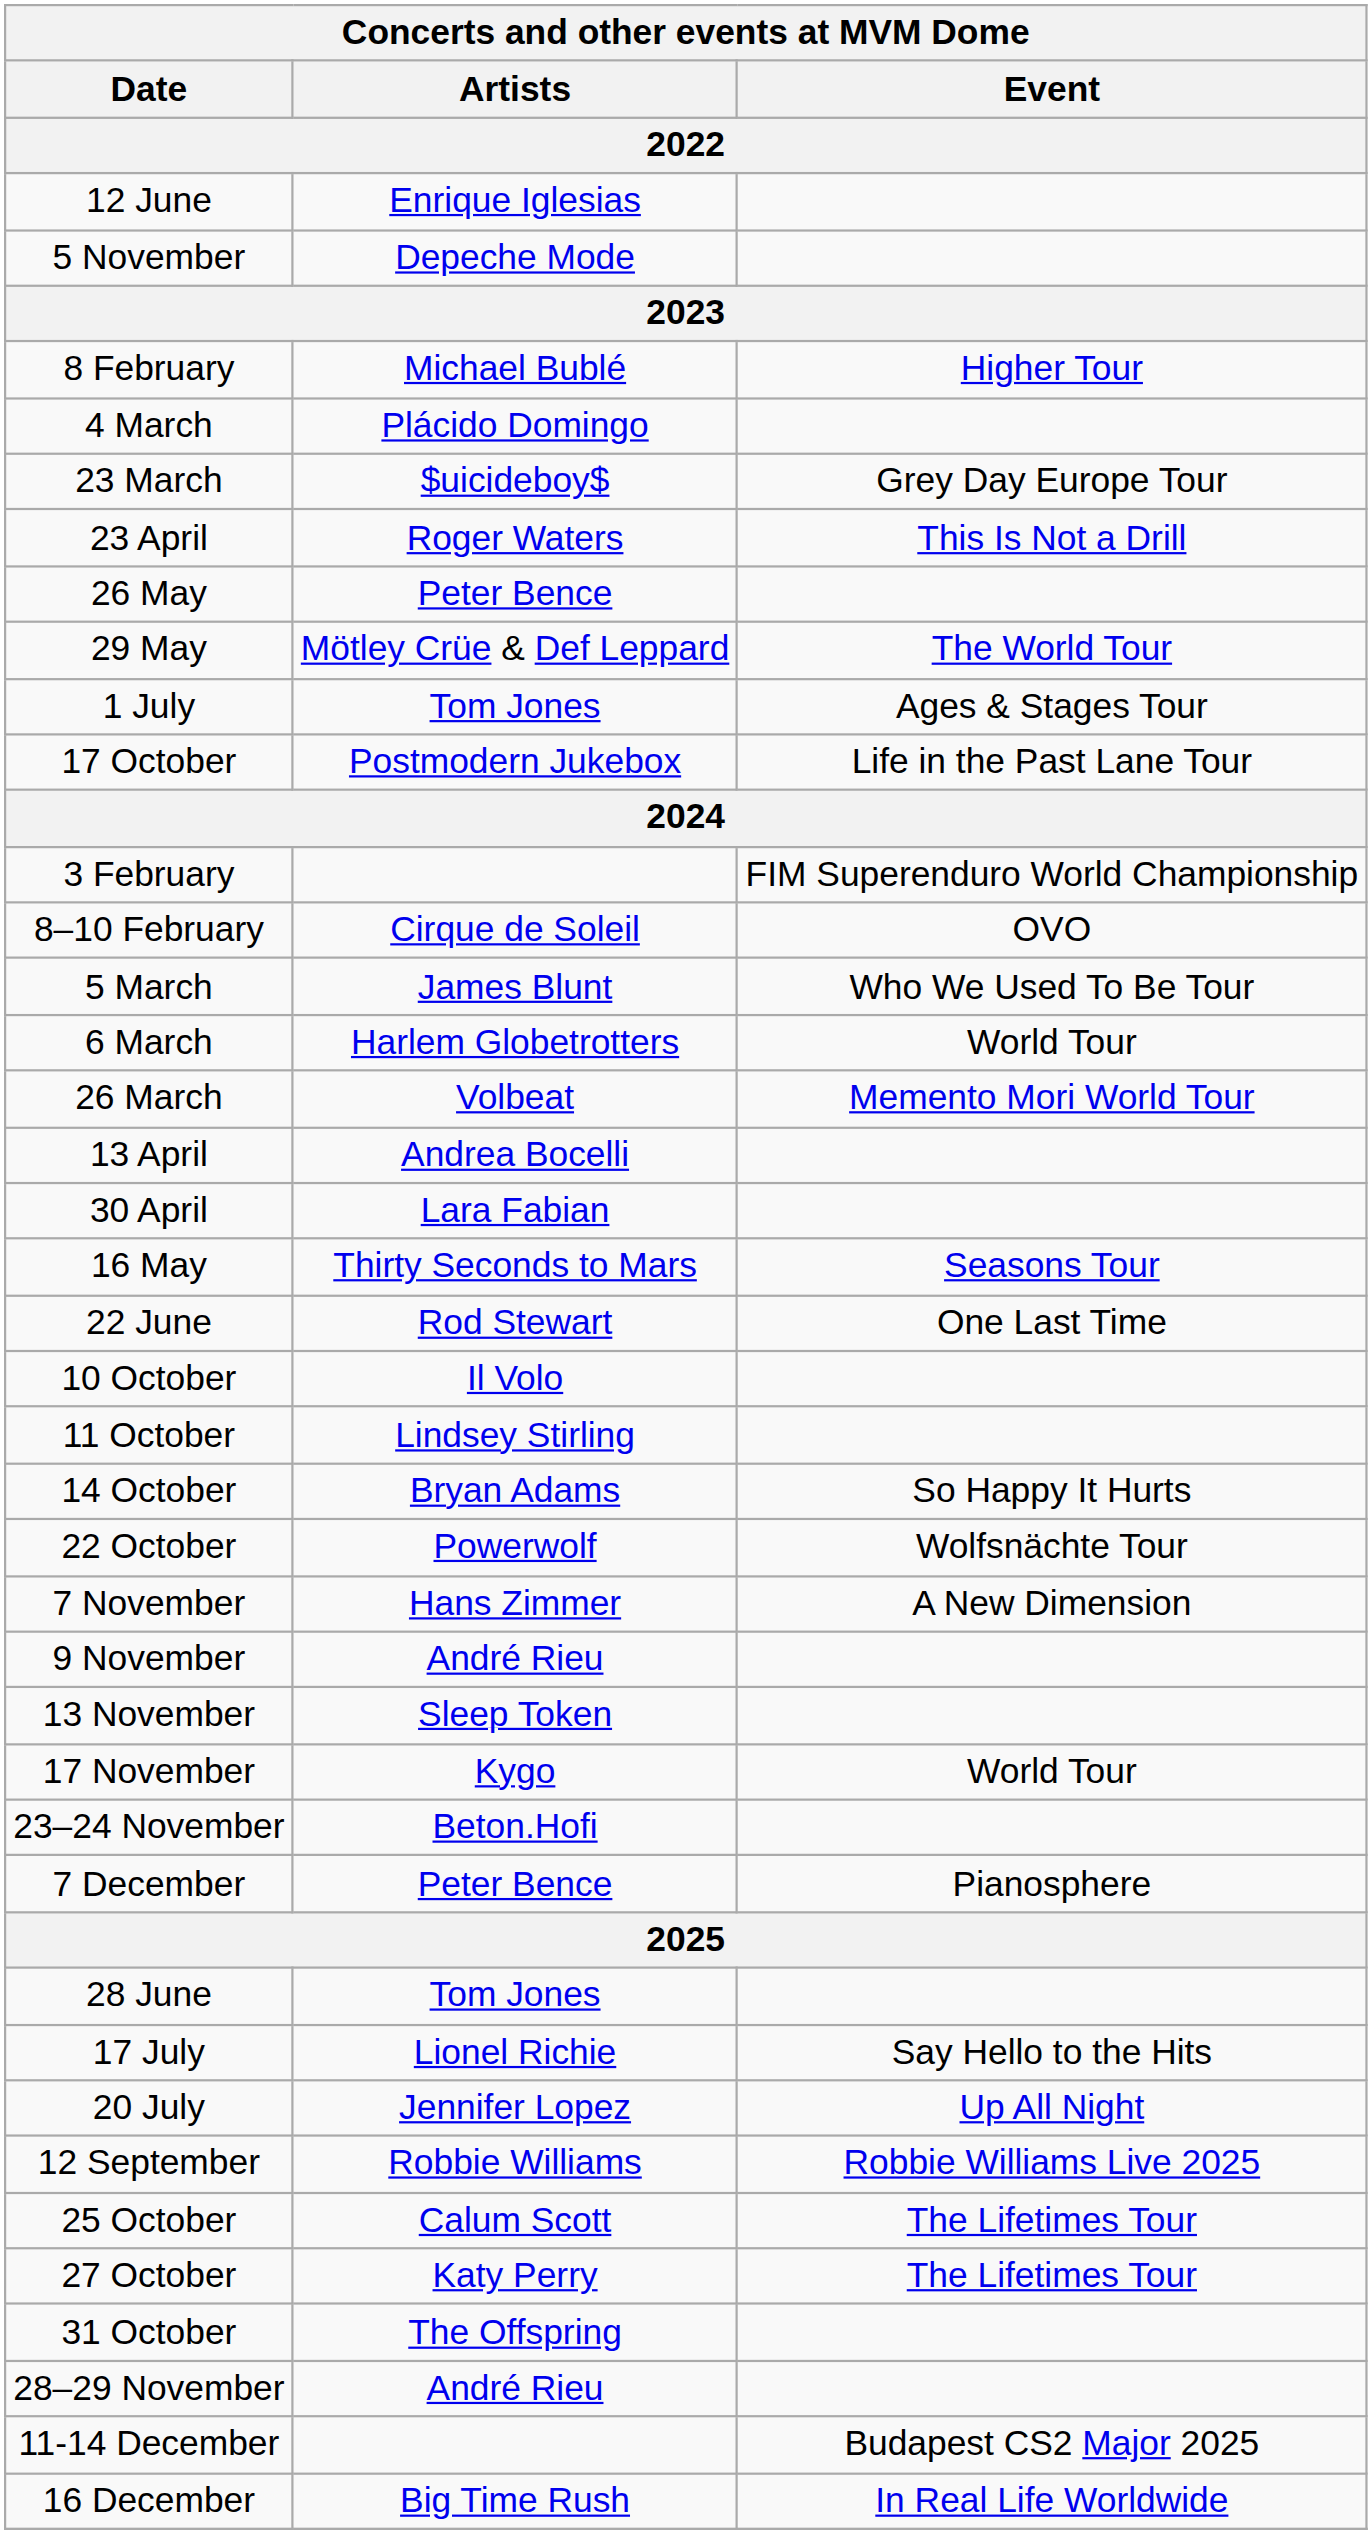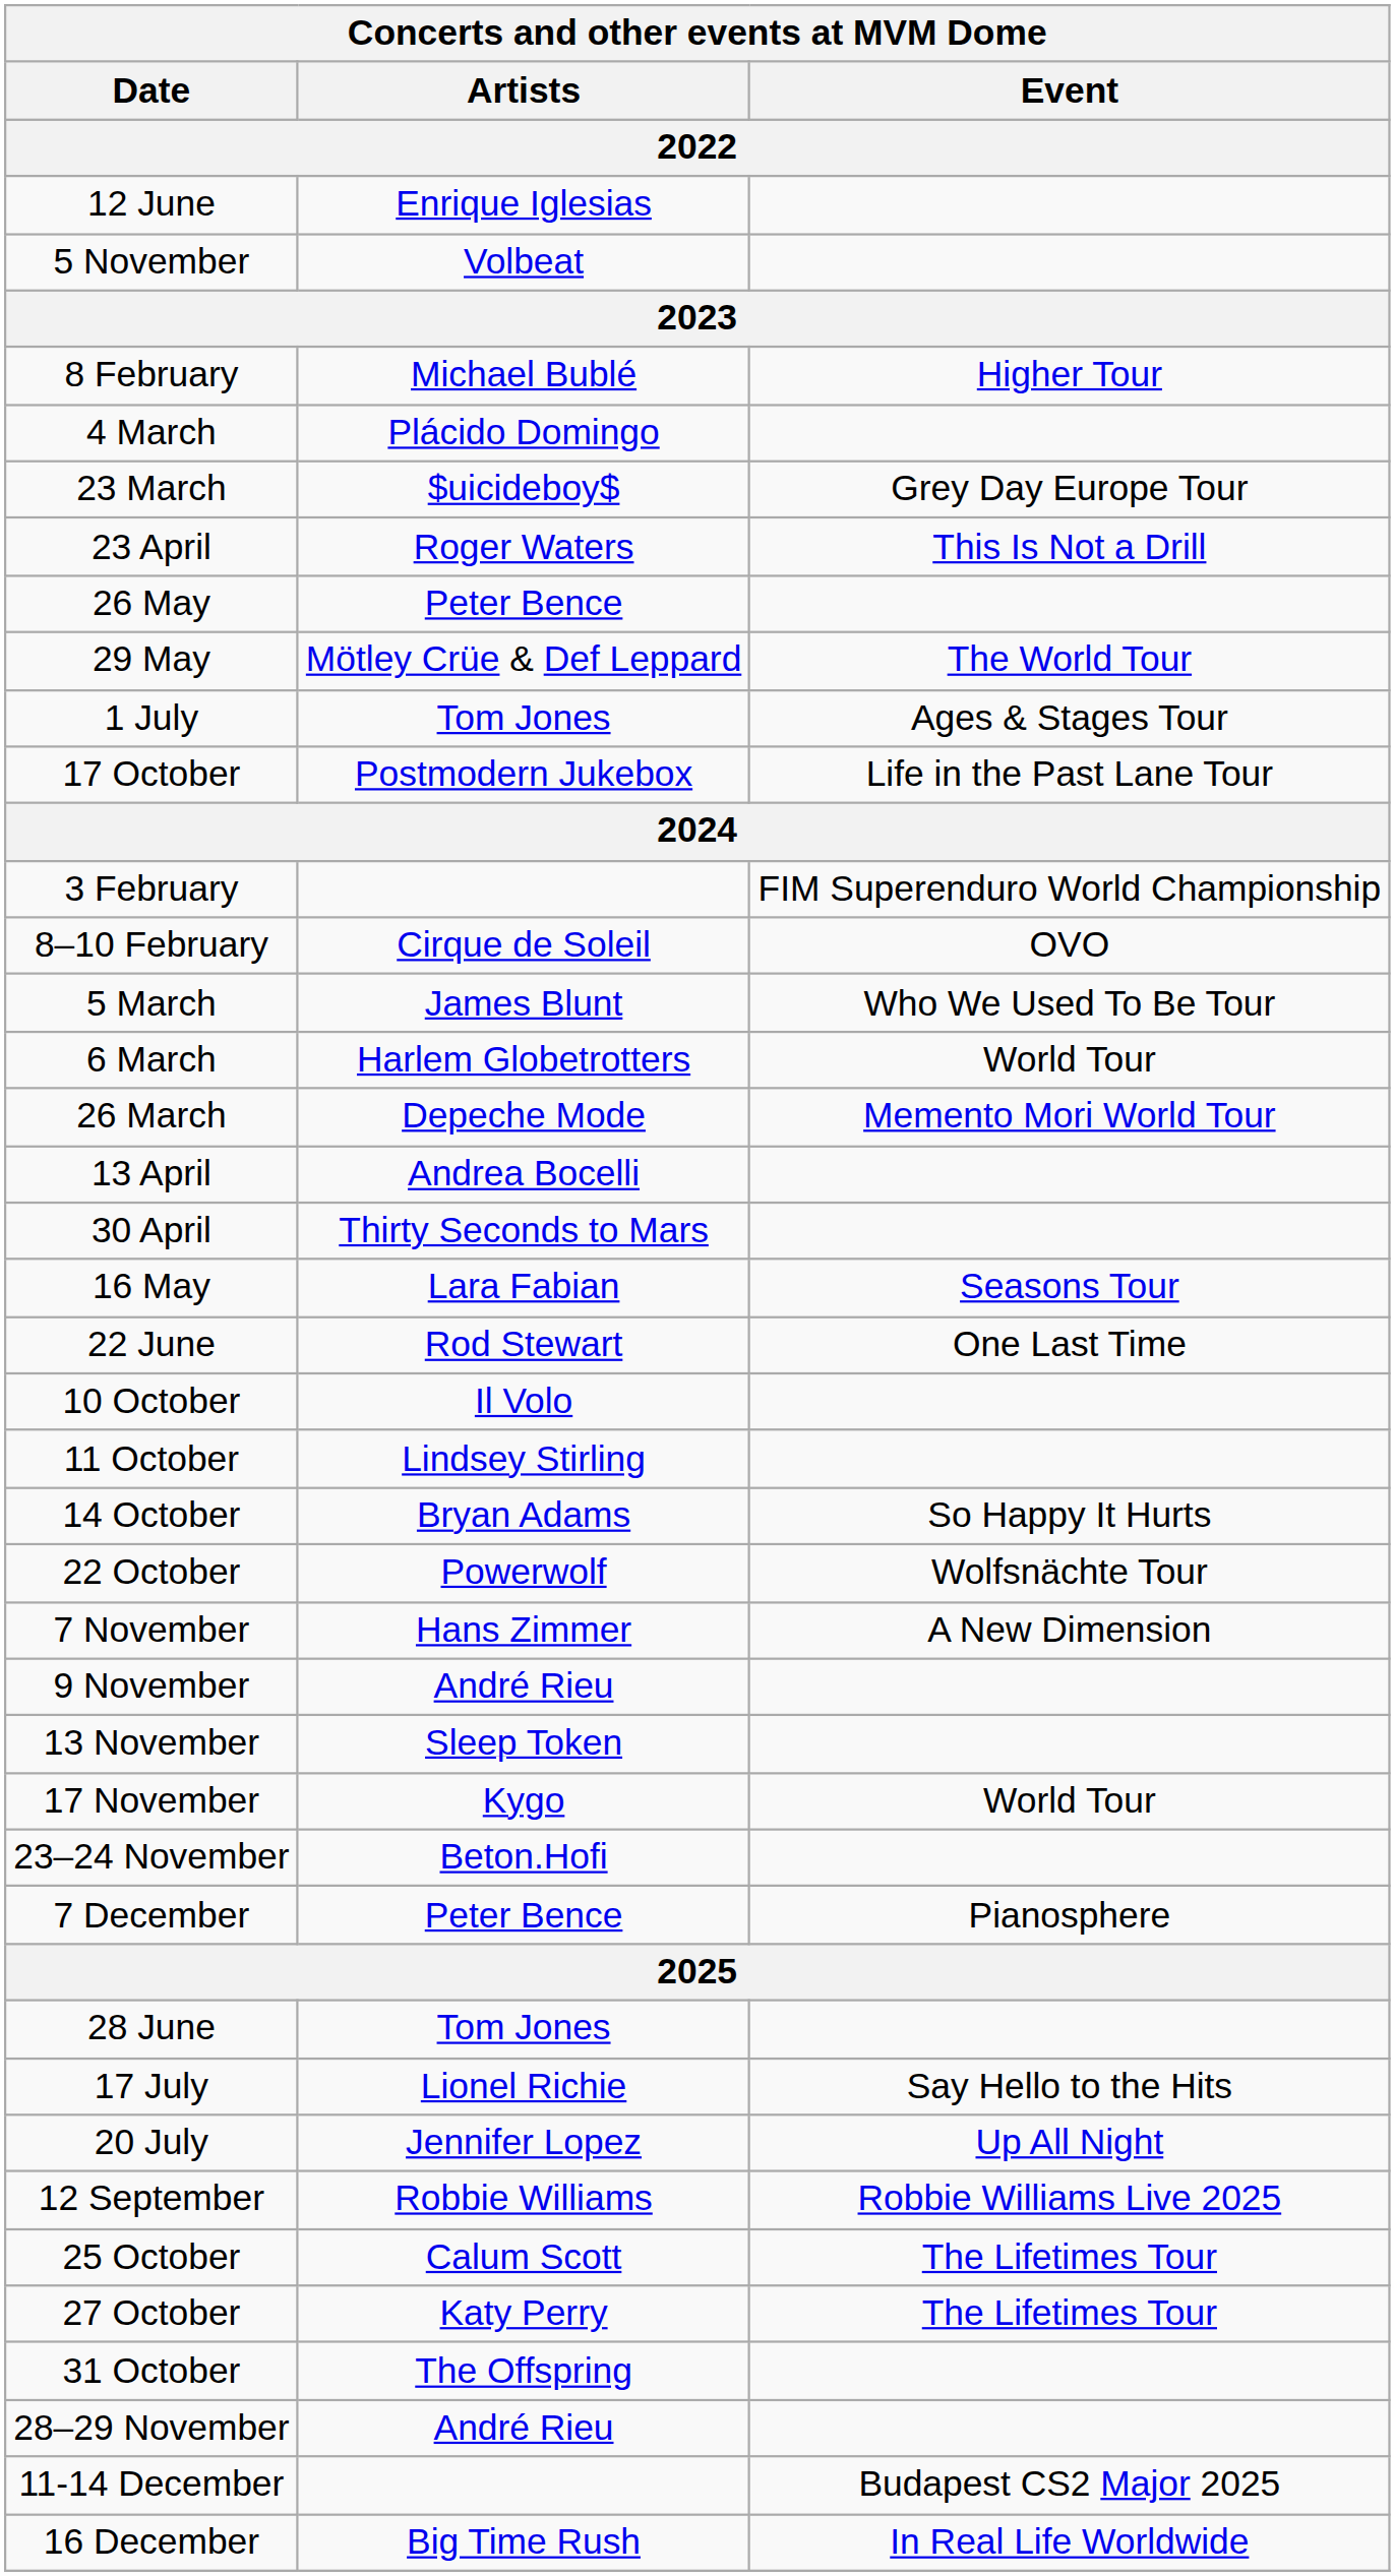 <table class="wikitable collapsible" style="text-align: center;">
 <tr>
 <th colspan="3">Concerts and other events at MVM Dome</th>
 </tr>
 <tr>
 <th>Date</th>
 <th>Artists</th>
 <th>Event</th>
 </tr>
 <tr style="background:#ddd;">
 <th colspan="3"><strong>2022</strong></th>
 </tr>
 <tr>
 <td>12 June</td>
 <td><a href='#'>Enrique Iglesias</a></td>
 <td></td>
 </tr>
 <tr>
 <td>5 November</td>
-<td><a href='#'>Depeche Mode</a></td>
+<td><a href='#'>Volbeat</a></td>
 <td></td>
 </tr>
 <tr>
 <th colspan="3"><strong>2023</strong></th>
 </tr>
 <tr>
 <td>8 February</td>
 <td><a href='#'>Michael Bublé</a></td>
 <td><a href='#'>Higher Tour</a></td>
 </tr>
 <tr>
 <td>4 March</td>
 <td><a href='#'>Plácido Domingo</a></td>
 <td></td>
 </tr>
 <tr>
 <td>23 March</td>
 <td><a href='#'>$uicideboy$</a></td>
 <td>Grey Day Europe Tour</td>
 </tr>
 <tr>
 <td>23 April</td>
 <td><a href='#'>Roger Waters</a></td>
 <td><a href='#'>This Is Not a Drill</a></td>
 </tr>
 <tr>
 <td>26 May</td>
 <td><a href='#'>Peter Bence</a></td>
 <td></td>
 </tr>
 <tr>
 <td>29 May</td>
 <td><a href='#'>Mötley Crüe</a> & <a href='#'>Def Leppard</a></td>
 <td><a href='#'>The World Tour</a></td>
 </tr>
 <tr>
 <td>1 July</td>
 <td><a href='#'>Tom Jones</a></td>
 <td>Ages & Stages Tour</td>
 </tr>
 <tr>
 <td>17 October</td>
 <td><a href='#'>Postmodern Jukebox</a></td>
 <td>Life in the Past Lane Tour</td>
 </tr>
 <tr>
 <th colspan="3"><strong>2024</strong></th>
 </tr>
 <tr>
 <td>3 February</td>
 <td></td>
 <td>FIM Superenduro World Championship</td>
 </tr>
 <tr>
 <td>8–10 February</td>
 <td><a href='#'>Cirque de Soleil</a></td>
 <td>OVO</td>
 </tr>
 <tr>
 <td>5 March</td>
 <td><a href='#'>James Blunt</a></td>
 <td>Who We Used To Be Tour</td>
 </tr>
 <tr>
 <td>6 March</td>
 <td><a href='#'>Harlem Globetrotters</a></td>
 <td>World Tour</td>
 </tr>
 <tr>
 <td>26 March</td>
-<td><a href='#'>Volbeat</a></td>
+<td><a href='#'>Depeche Mode</a></td>
 <td><a href='#'>Memento Mori World Tour</a></td>
 </tr>
 <tr>
 <td>13 April</td>
 <td><a href='#'>Andrea Bocelli</a></td>
 <td></td>
 </tr>
 <tr>
 <td>30 April</td>
-<td><a href='#'>Lara Fabian</a></td>
+<td><a href='#'>Thirty Seconds to Mars</a></td>
 <td></td>
 </tr>
 <tr>
 <td>16 May</td>
-<td><a href='#'>Thirty Seconds to Mars</a></td>
+<td><a href='#'>Lara Fabian</a></td>
 <td><a href='#'>Seasons Tour</a></td>
 </tr>
 <tr>
 <td>22 June</td>
 <td><a href='#'>Rod Stewart</a></td>
 <td>One Last Time</td>
 </tr>
 <tr>
 <td>10 October</td>
 <td><a href='#'>Il Volo</a></td>
 <td></td>
 </tr>
 <tr>
 <td>11 October</td>
 <td><a href='#'>Lindsey Stirling</a></td>
 <td></td>
 </tr>
 <tr>
 <td>14 October</td>
 <td><a href='#'>Bryan Adams</a></td>
 <td>So Happy It Hurts</td>
 </tr>
 <tr>
 <td>22 October</td>
 <td><a href='#'>Powerwolf</a></td>
 <td>Wolfsnächte Tour</td>
 </tr>
 <tr>
 <td>7 November</td>
 <td><a href='#'>Hans Zimmer</a></td>
 <td>A New Dimension</td>
 </tr>
 <tr>
 <td>9 November</td>
 <td><a href='#'>André Rieu</a></td>
 <td></td>
 </tr>
 <tr>
 <td>13 November</td>
 <td><a href='#'>Sleep Token</a></td>
 <td></td>
 </tr>
 <tr>
 <td>17 November</td>
 <td><a href='#'>Kygo</a></td>
 <td>World Tour</td>
 </tr>
 <tr>
 <td>23–24 November</td>
 <td><a href='#'>Beton.Hofi</a></td>
 <td></td>
 </tr>
 <tr>
 <td>7 December</td>
 <td><a href='#'>Peter Bence</a></td>
 <td>Pianosphere</td>
 </tr>
 <tr>
 <th colspan="6"><strong>2025</strong></th>
 </tr>
 <tr>
 <td>28 June</td>
 <td><a href='#'>Tom Jones</a></td>
 <td></td>
 </tr>
 <tr>
 <td>17 July</td>
 <td><a href='#'>Lionel Richie</a></td>
 <td>Say Hello to the Hits</td>
 </tr>
 <tr>
 <td>20 July</td>
 <td><a href='#'>Jennifer Lopez</a></td>
 <td><a href='#'>Up All Night</a></td>
 </tr>
 <tr>
 <td>12 September</td>
 <td><a href='#'>Robbie Williams</a></td>
 <td><a href='#'>Robbie Williams Live 2025</a></td>
 </tr>
 <tr>
 <td>25 October</td>
 <td><a href='#'>Calum Scott</a></td>
 <td><a href='#'>The Lifetimes Tour</a></td>
 </tr>
 <tr>
 <td>27 October</td>
 <td><a href='#'>Katy Perry</a></td>
 <td><a href='#'>The Lifetimes Tour</a></td>
 </tr>
 <tr>
 <td>31 October</td>
 <td><a href='#'>The Offspring</a></td>
 <td></td>
 </tr>
 <tr>
 <td>28–29 November</td>
 <td><a href='#'>André Rieu</a></td>
 <td></td>
 </tr>
 <tr>
 <td>11-14 December</td>
 <td></td>
 <td>Budapest CS2 <a href='#'>Major</a> 2025</td>
 </tr>
 <tr>
 <td>16 December</td>
 <td><a href='#'>Big Time Rush</a></td>
 <td><a href='#'>In Real Life Worldwide</a></td>
 </tr>
 <tr>
 </tr>
 </table>
